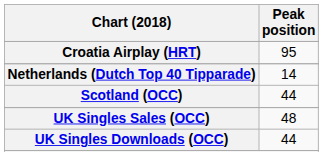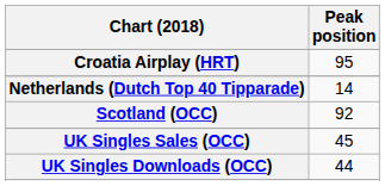 <table class="wikitable sortable plainrowheaders" style="text-align:center">
 <tr>
 <th scope="col">Chart (2018)</th>
 <th scope="col">Peak<br> position</th>
 </tr>
 <tr>
 </tr>
 <tr>
 </tr>
 <tr>
 </tr>
 <tr>
 </tr>
 <tr>
 </tr>
 <tr>
 </tr>
 <tr>
 <th scope="row">Croatia Airplay (<a href='#'>HRT</a>)</th>
 <td>95</td>
 </tr>
 <tr>
 </tr>
 <tr>
 <th scope="row">Netherlands (<a href='#'>Dutch Top 40 Tipparade</a>)</th>
 <td>14</td>
 </tr>
 <tr>
 <th scope="row"><a href='#'>Scotland</a> (<a href='#'>OCC</a>)</th>
-<td>44</td>
+<td>92</td>
 </tr>
 <tr>
 </tr>
 <tr>
 </tr>
 <tr>
 <th scope="row"><a href='#'>UK Singles Sales</a> (<a href='#'>OCC</a>)</th>
-<td>48</td>
+<td>45</td>
 </tr>
 <tr>
 <th scope="row"><a href='#'>UK Singles Downloads</a> (<a href='#'>OCC</a>)</th>
 <td>44</td>
 </tr>
 <tr>
 </tr>
 <tr>
 </tr>
 <tr>
 </tr>
 <tr>
 </tr>
 <tr>
 </tr>
 <tr>
 </tr>
 </table>
